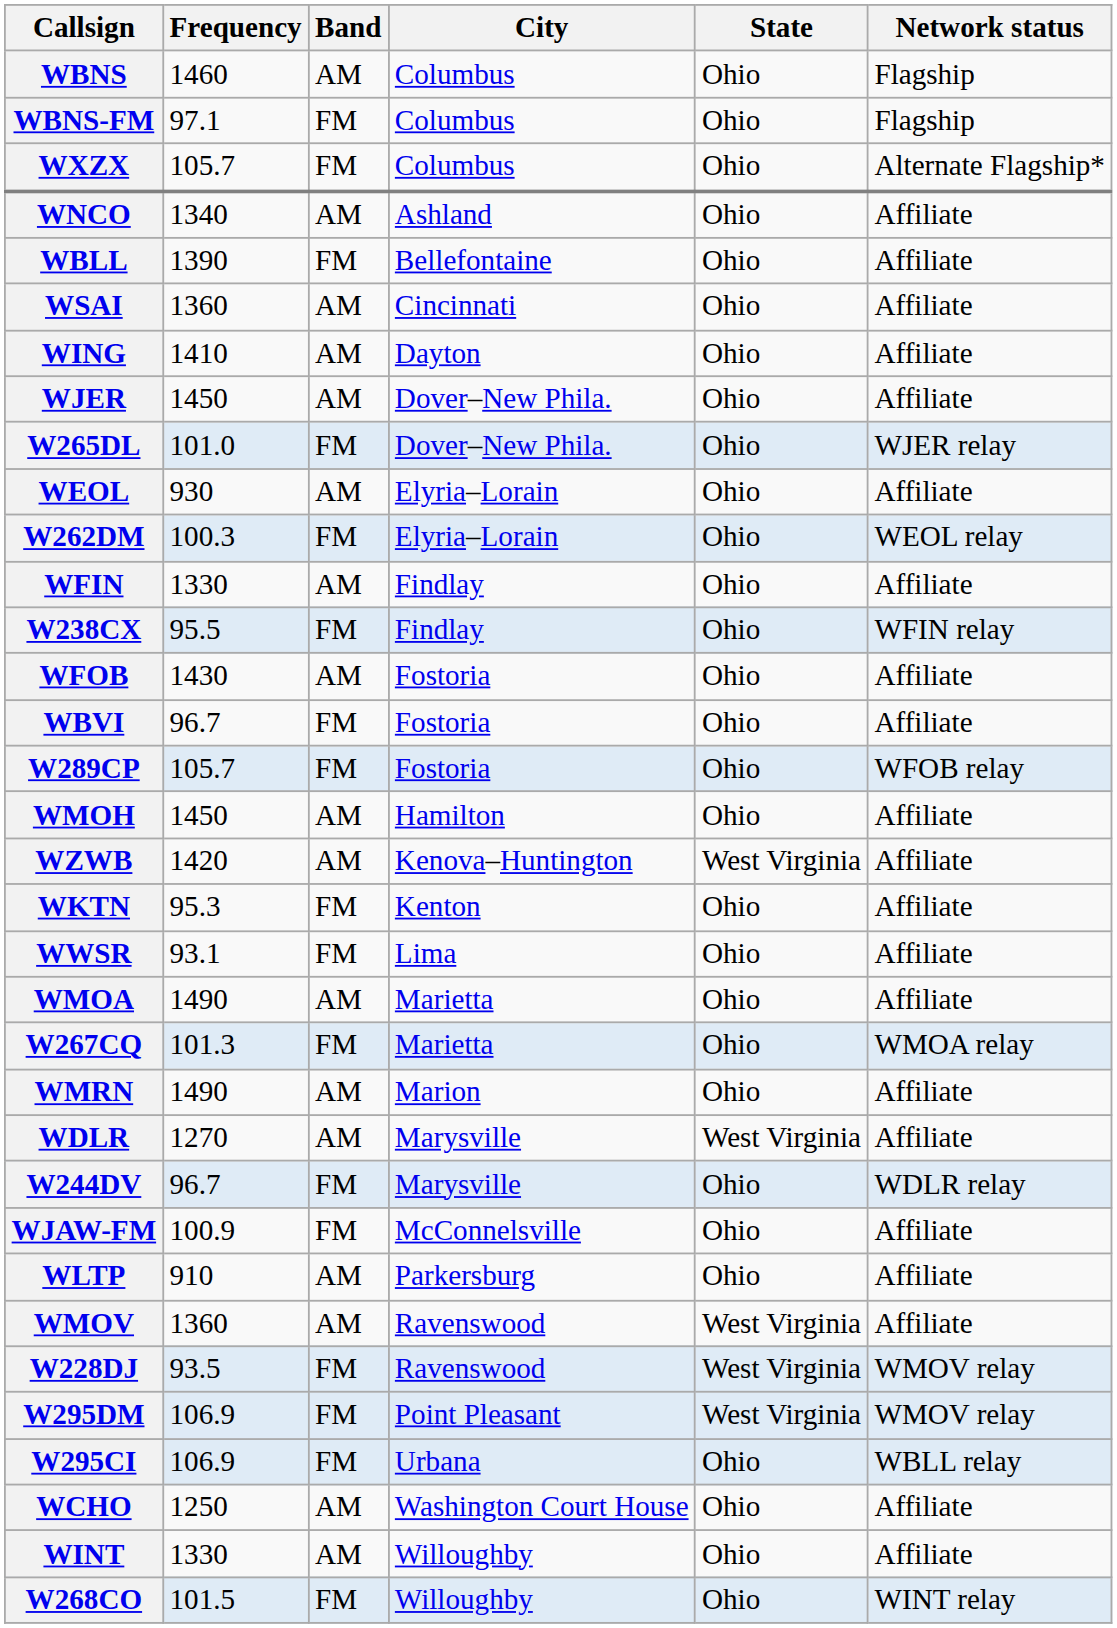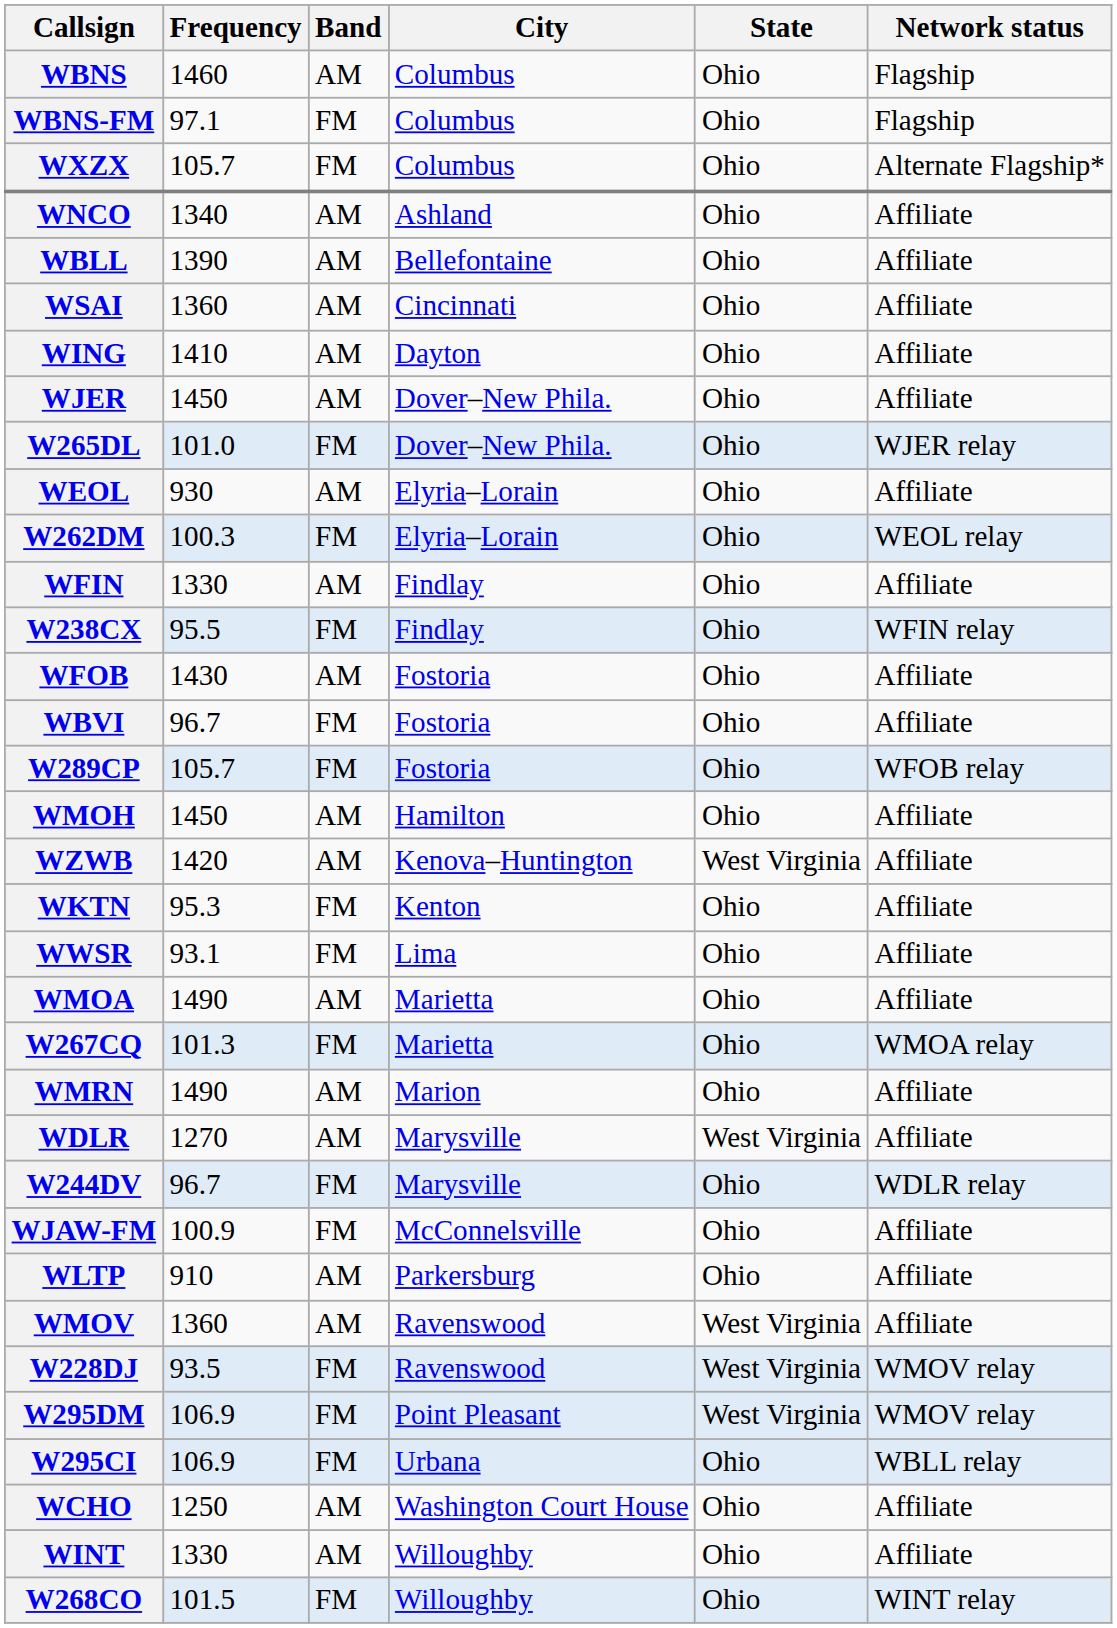 <table class="wikitable sortable">
 <tr>
 <th scope = "col">Callsign</th>
 <th scope = "col">Frequency</th>
 <th scope = "col">Band</th>
 <th scope = "col">City</th>
 <th scope = "col">State</th>
 <th scope = "col">Network status</th>
 </tr>
 <tr>
 <th scope = "row"><a href='#'>WBNS</a></th>
 <td data-sort-value=001460>1460</td>
 <td>AM</td>
 <td><a href='#'>Columbus</a></td>
 <td>Ohio</td>
 <td>Flagship</td>
 </tr>
 <tr>
 <th scope = "row"><a href='#'>WBNS-FM</a></th>
 <td data-sort-value=097100>97.1</td>
 <td>FM</td>
 <td><a href='#'>Columbus</a></td>
 <td>Ohio</td>
 <td>Flagship</td>
 </tr>
 <tr style="border-bottom: 2px solid grey">
 <th scope = "row"><a href='#'>WXZX</a></th>
 <td data-sort-value=105700>105.7</td>
 <td>FM</td>
 <td><a href='#'>Columbus</a></td>
 <td>Ohio</td>
 <td>Alternate Flagship*</td>
 </tr>
 <tr>
 <th scope = "row"><a href='#'>WNCO</a></th>
 <td data-sort-value=001340>1340</td>
 <td>AM</td>
 <td><a href='#'>Ashland</a></td>
 <td>Ohio</td>
 <td>Affiliate</td>
 </tr>
 <tr>
 <th scope = "row"><a href='#'>WBLL</a></th>
 <td data-sort-value=001390>1390</td>
-<td>FM</td>
+<td>AM</td>
 <td><a href='#'>Bellefontaine</a></td>
 <td>Ohio</td>
 <td>Affiliate</td>
 </tr>
 <tr>
 <th scope = "row"><a href='#'>WSAI</a></th>
 <td data-sort-value=001360>1360</td>
 <td>AM</td>
 <td><a href='#'>Cincinnati</a></td>
 <td>Ohio</td>
 <td>Affiliate</td>
 </tr>
 <tr>
 <th scope = "row"><a href='#'>WING</a></th>
 <td data-sort-value=001410>1410</td>
 <td>AM</td>
 <td><a href='#'>Dayton</a></td>
 <td>Ohio</td>
 <td>Affiliate</td>
 </tr>
 <tr>
 <th scope = "row"><a href='#'>WJER</a></th>
 <td data-sort-value=001450>1450</td>
 <td>AM</td>
 <td><a href='#'>Dover</a>–<a href='#'>New Phila.</a></td>
 <td>Ohio</td>
 <td>Affiliate</td>
 </tr>
 <tr style="background-color:#DFEBF6;">
 <th scope = "row"><a href='#'>W265DL</a></th>
 <td data-sort-value=100900>101.0</td>
 <td>FM</td>
 <td><a href='#'>Dover</a>–<a href='#'>New Phila.</a></td>
 <td>Ohio</td>
 <td>WJER relay</td>
 </tr>
 <tr>
 <th scope = "row"><a href='#'>WEOL</a></th>
 <td data-sort-value=000930>930</td>
 <td>AM</td>
 <td><a href='#'>Elyria</a>–<a href='#'>Lorain</a></td>
 <td>Ohio</td>
 <td>Affiliate</td>
 </tr>
 <tr style="background-color:#DFEBF6;">
 <th scope = "row"><a href='#'>W262DM</a></th>
 <td data-sort-value=100300>100.3</td>
 <td>FM</td>
 <td><a href='#'>Elyria</a>–<a href='#'>Lorain</a></td>
 <td>Ohio</td>
 <td>WEOL relay</td>
 </tr>
 <tr>
 <th scope = "row"><a href='#'>WFIN</a></th>
 <td data-sort-value=001330>1330</td>
 <td>AM</td>
 <td><a href='#'>Findlay</a></td>
 <td>Ohio</td>
 <td>Affiliate</td>
 </tr>
 <tr style="background-color:#DFEBF6;">
 <th scope = "row"><a href='#'>W238CX</a></th>
 <td data-sort-value=095500>95.5</td>
 <td>FM</td>
 <td><a href='#'>Findlay</a></td>
 <td>Ohio</td>
 <td>WFIN relay</td>
 </tr>
 <tr>
 <th scope = "row"><a href='#'>WFOB</a></th>
 <td data-sort-value=001430>1430</td>
 <td>AM</td>
 <td><a href='#'>Fostoria</a></td>
 <td>Ohio</td>
 <td>Affiliate</td>
 </tr>
 <tr>
 <th scope = "row"><a href='#'>WBVI</a></th>
 <td data-sort-value=096700>96.7</td>
 <td>FM</td>
 <td><a href='#'>Fostoria</a></td>
 <td>Ohio</td>
 <td>Affiliate</td>
 </tr>
 <tr style="background-color:#DFEBF6;">
 <th scope = "row"><a href='#'>W289CP</a></th>
 <td data-sort-value=105700>105.7</td>
 <td>FM</td>
 <td><a href='#'>Fostoria</a></td>
 <td>Ohio</td>
 <td>WFOB relay</td>
 </tr>
 <tr>
 <th scope = "row"><a href='#'>WMOH</a></th>
 <td data-sort-value=001450>1450</td>
 <td>AM</td>
 <td><a href='#'>Hamilton</a></td>
 <td>Ohio</td>
 <td>Affiliate</td>
 </tr>
 <tr>
 <th scope = "row"><a href='#'>WZWB</a></th>
 <td data-sort-value=001420>1420</td>
 <td>AM</td>
 <td><a href='#'>Kenova</a>–<a href='#'>Huntington</a></td>
 <td>West Virginia</td>
 <td>Affiliate</td>
 </tr>
 <tr>
 <th scope = "row"><a href='#'>WKTN</a></th>
 <td data-sort-value=095300>95.3</td>
 <td>FM</td>
 <td><a href='#'>Kenton</a></td>
 <td>Ohio</td>
 <td>Affiliate</td>
 </tr>
 <tr>
 <th scope = "row"><a href='#'>WWSR</a></th>
 <td data-sort-value=093100>93.1</td>
 <td>FM</td>
 <td><a href='#'>Lima</a></td>
 <td>Ohio</td>
 <td>Affiliate</td>
 </tr>
 <tr>
 <th scope = "row"><a href='#'>WMOA</a></th>
 <td data-sort-value=001490>1490</td>
 <td>AM</td>
 <td><a href='#'>Marietta</a></td>
 <td>Ohio</td>
 <td>Affiliate</td>
 </tr>
 <tr style="background-color:#DFEBF6;">
 <th scope = "row"><a href='#'>W267CQ</a></th>
 <td data-sort-value=101300>101.3</td>
 <td>FM</td>
 <td><a href='#'>Marietta</a></td>
 <td>Ohio</td>
 <td>WMOA relay</td>
 </tr>
 <tr>
 <th scope = "row"><a href='#'>WMRN</a></th>
 <td data-sort-value=001490>1490</td>
 <td>AM</td>
 <td><a href='#'>Marion</a></td>
 <td>Ohio</td>
 <td>Affiliate</td>
 </tr>
 <tr>
 <th scope = "row"><a href='#'>WDLR</a></th>
 <td data-sort-value=001270>1270</td>
 <td>AM</td>
 <td><a href='#'>Marysville</a></td>
 <td>West Virginia</td>
 <td>Affiliate</td>
 </tr>
 <tr style="background-color:#DFEBF6;">
 <th scope = "row"><a href='#'>W244DV</a></th>
 <td data-sort-value=096700>96.7</td>
 <td>FM</td>
 <td><a href='#'>Marysville</a></td>
 <td>Ohio</td>
 <td>WDLR relay</td>
 </tr>
 <tr>
 <th scope = "row"><a href='#'>WJAW-FM</a></th>
 <td data-sort-value=100900>100.9</td>
 <td>FM</td>
 <td><a href='#'>McConnelsville</a></td>
 <td>Ohio</td>
 <td>Affiliate</td>
 </tr>
 <tr>
 <th scope = "row"><a href='#'>WLTP</a></th>
 <td data-sort-value=000910>910</td>
 <td>AM</td>
 <td><a href='#'>Parkersburg</a></td>
 <td>Ohio</td>
 <td>Affiliate</td>
 </tr>
 <tr>
 <th scope = "row"><a href='#'>WMOV</a></th>
 <td data-sort-value=001360>1360</td>
 <td>AM</td>
 <td><a href='#'>Ravenswood</a></td>
 <td>West Virginia</td>
 <td>Affiliate</td>
 </tr>
 <tr style="background-color:#DFEBF6;">
 <th scope = "row"><a href='#'>W228DJ</a></th>
 <td data-sort-value=093500>93.5</td>
 <td>FM</td>
 <td><a href='#'>Ravenswood</a></td>
 <td>West Virginia</td>
 <td>WMOV relay</td>
 </tr>
 <tr style="background-color:#DFEBF6;">
 <th scope = "row"><a href='#'>W295DM</a></th>
 <td data-sort-value=106700>106.9</td>
 <td>FM</td>
 <td><a href='#'>Point Pleasant</a></td>
 <td>West Virginia</td>
 <td>WMOV relay</td>
 </tr>
 <tr style="background-color:#DFEBF6;">
 <th scope = "row"><a href='#'>W295CI</a></th>
 <td data-sort-value=106900>106.9</td>
 <td>FM</td>
 <td><a href='#'>Urbana</a></td>
 <td>Ohio</td>
 <td>WBLL relay</td>
 </tr>
 <tr>
 <th scope = "row"><a href='#'>WCHO</a></th>
 <td data-sort-value=001250>1250</td>
 <td>AM</td>
 <td><a href='#'>Washington Court House</a></td>
 <td>Ohio</td>
 <td>Affiliate</td>
 </tr>
 <tr>
 <th scope = "row"><a href='#'>WINT</a></th>
 <td data-sort-value=001330>1330</td>
 <td>AM</td>
 <td><a href='#'>Willoughby</a></td>
 <td>Ohio</td>
 <td>Affiliate</td>
 </tr>
 <tr style="background-color:#DFEBF6;">
 <th scope = "row"><a href='#'>W268CO</a></th>
 <td data-sort-value=101500>101.5</td>
 <td>FM</td>
 <td><a href='#'>Willoughby</a></td>
 <td>Ohio</td>
 <td>WINT relay</td>
 </tr>
 </table>
